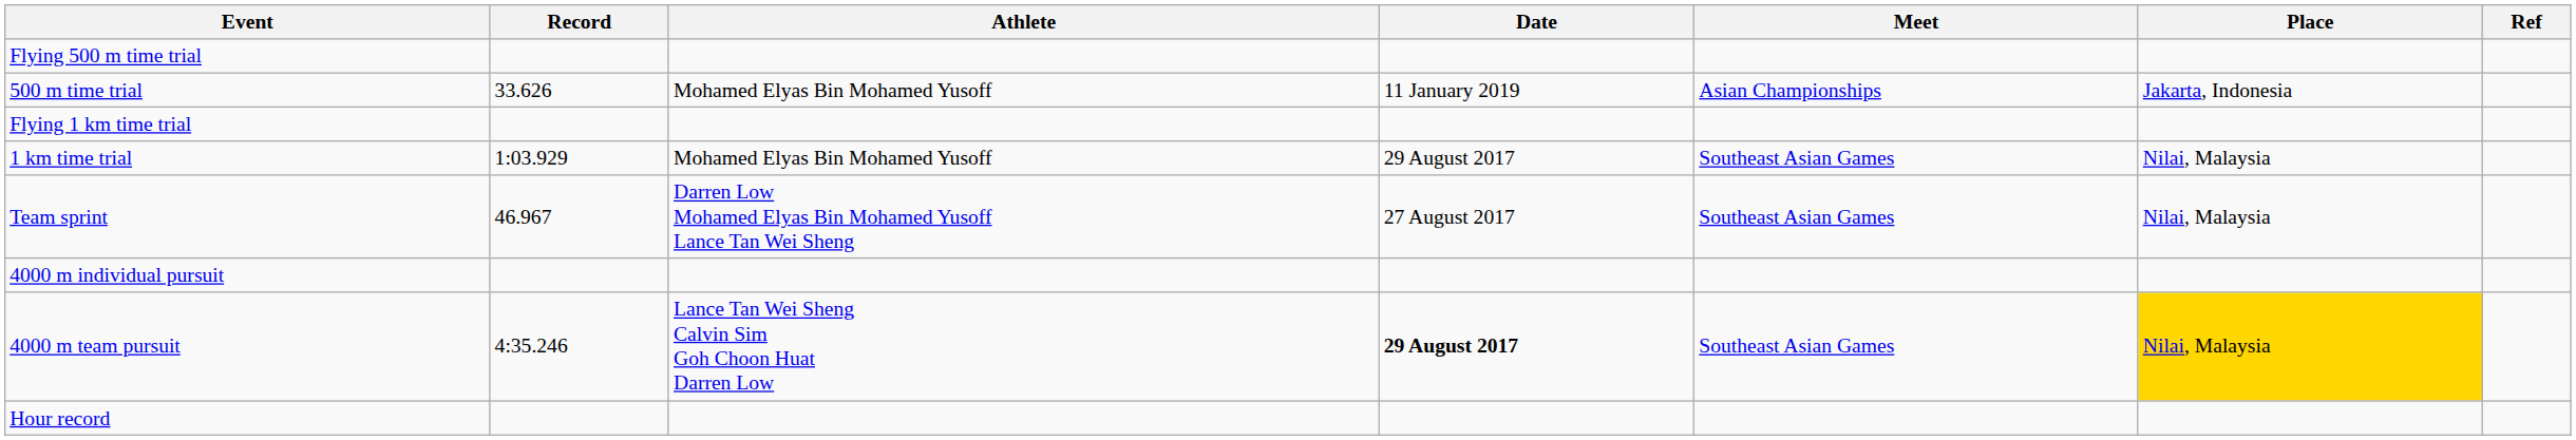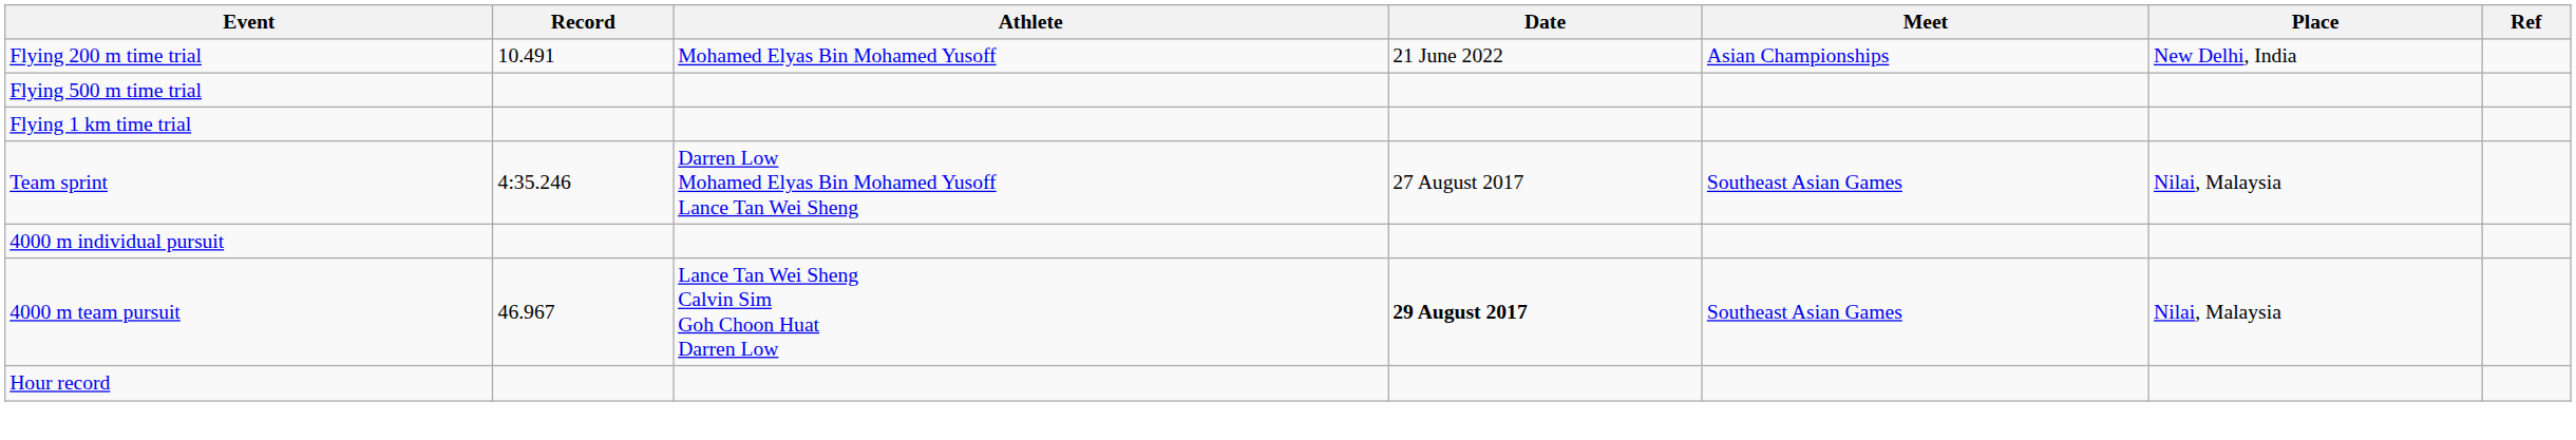 <table class="wikitable" style="font-size:95%; width: 95%;">
 <tr>
 <th>Event</th>
 <th>Record</th>
 <th>Athlete</th>
 <th>Date</th>
 <th>Meet</th>
 <th>Place</th>
 <th>Ref</th>
 </tr>
 <tr>
+<td><a href='#'>Flying 200 m time trial</a></td>
+<td>10.491</td>
+<td><a href='#'>Mohamed Elyas Bin Mohamed Yusoff</a></td>
+<td>21 June 2022</td>
+<td><a href='#'>Asian Championships</a></td>
+<td><a href='#'>New Delhi</a>, India</td>
+<td></td>
+</tr>
+<tr>
 <td><a href='#'>Flying 500 m time trial</a></td>
 <td></td>
 <td></td>
 <td></td>
 <td></td>
 <td></td>
-<td></td>
-</tr>
-<tr>
-<td><a href='#'>500 m time trial</a></td>
-<td>33.626</td>
-<td>Mohamed Elyas Bin Mohamed Yusoff</td>
-<td>11 January 2019</td>
-<td><a href='#'>Asian Championships</a></td>
-<td><a href='#'>Jakarta</a>, Indonesia</td>
 <td></td>
 </tr>
 <tr>
 <td><a href='#'>Flying 1 km time trial</a></td>
 <td></td>
 <td></td>
 <td></td>
 <td></td>
 <td></td>
 <td></td>
 </tr>
 <tr>
-<td><a href='#'>1 km time trial</a></td>
-<td>1:03.929</td>
-<td>Mohamed Elyas Bin Mohamed Yusoff</td>
-<td>29 August 2017</td>
-<td><a href='#'>Southeast Asian Games</a></td>
-<td><a href='#'>Nilai</a>, Malaysia</td>
-<td></td>
-</tr>
-<tr>
 <td><a href='#'>Team sprint</a></td>
-<td>46.967</td>
+<td>4:35.246</td>
 <td><a href='#'>Darren Low</a><br><a href='#'>Mohamed Elyas Bin Mohamed Yusoff</a><br><a href='#'>Lance Tan Wei Sheng</a></td>
 <td>27 August 2017</td>
 <td><a href='#'>Southeast Asian Games</a></td>
 <td><a href='#'>Nilai</a>, Malaysia</td>
 <td></td>
 </tr>
 <tr>
 <td><a href='#'>4000 m individual pursuit</a></td>
 <td></td>
 <td></td>
 <td></td>
 <td></td>
 <td></td>
 <td></td>
 </tr>
 <tr>
 <td><a href='#'>4000 m team pursuit</a></td>
-<td>4:35.246</td>
+<td>46.967</td>
 <td><a href='#'>Lance Tan Wei Sheng</a><br><a href='#'>Calvin Sim</a><br><a href='#'>Goh Choon Huat</a><br><a href='#'>Darren Low</a></td>
 <td><strong>29 August 2017</strong></td>
 <td><a href='#'>Southeast Asian Games</a></td>
-<td style="background: gold;"><a href='#'>Nilai</a>, Malaysia</td>
+<td><a href='#'>Nilai</a>, Malaysia</td>
 <td></td>
 </tr>
 <tr>
 <td><a href='#'>Hour record</a></td>
 <td></td>
 <td></td>
 <td></td>
 <td></td>
 <td></td>
 <td></td>
 </tr>
 </table>
